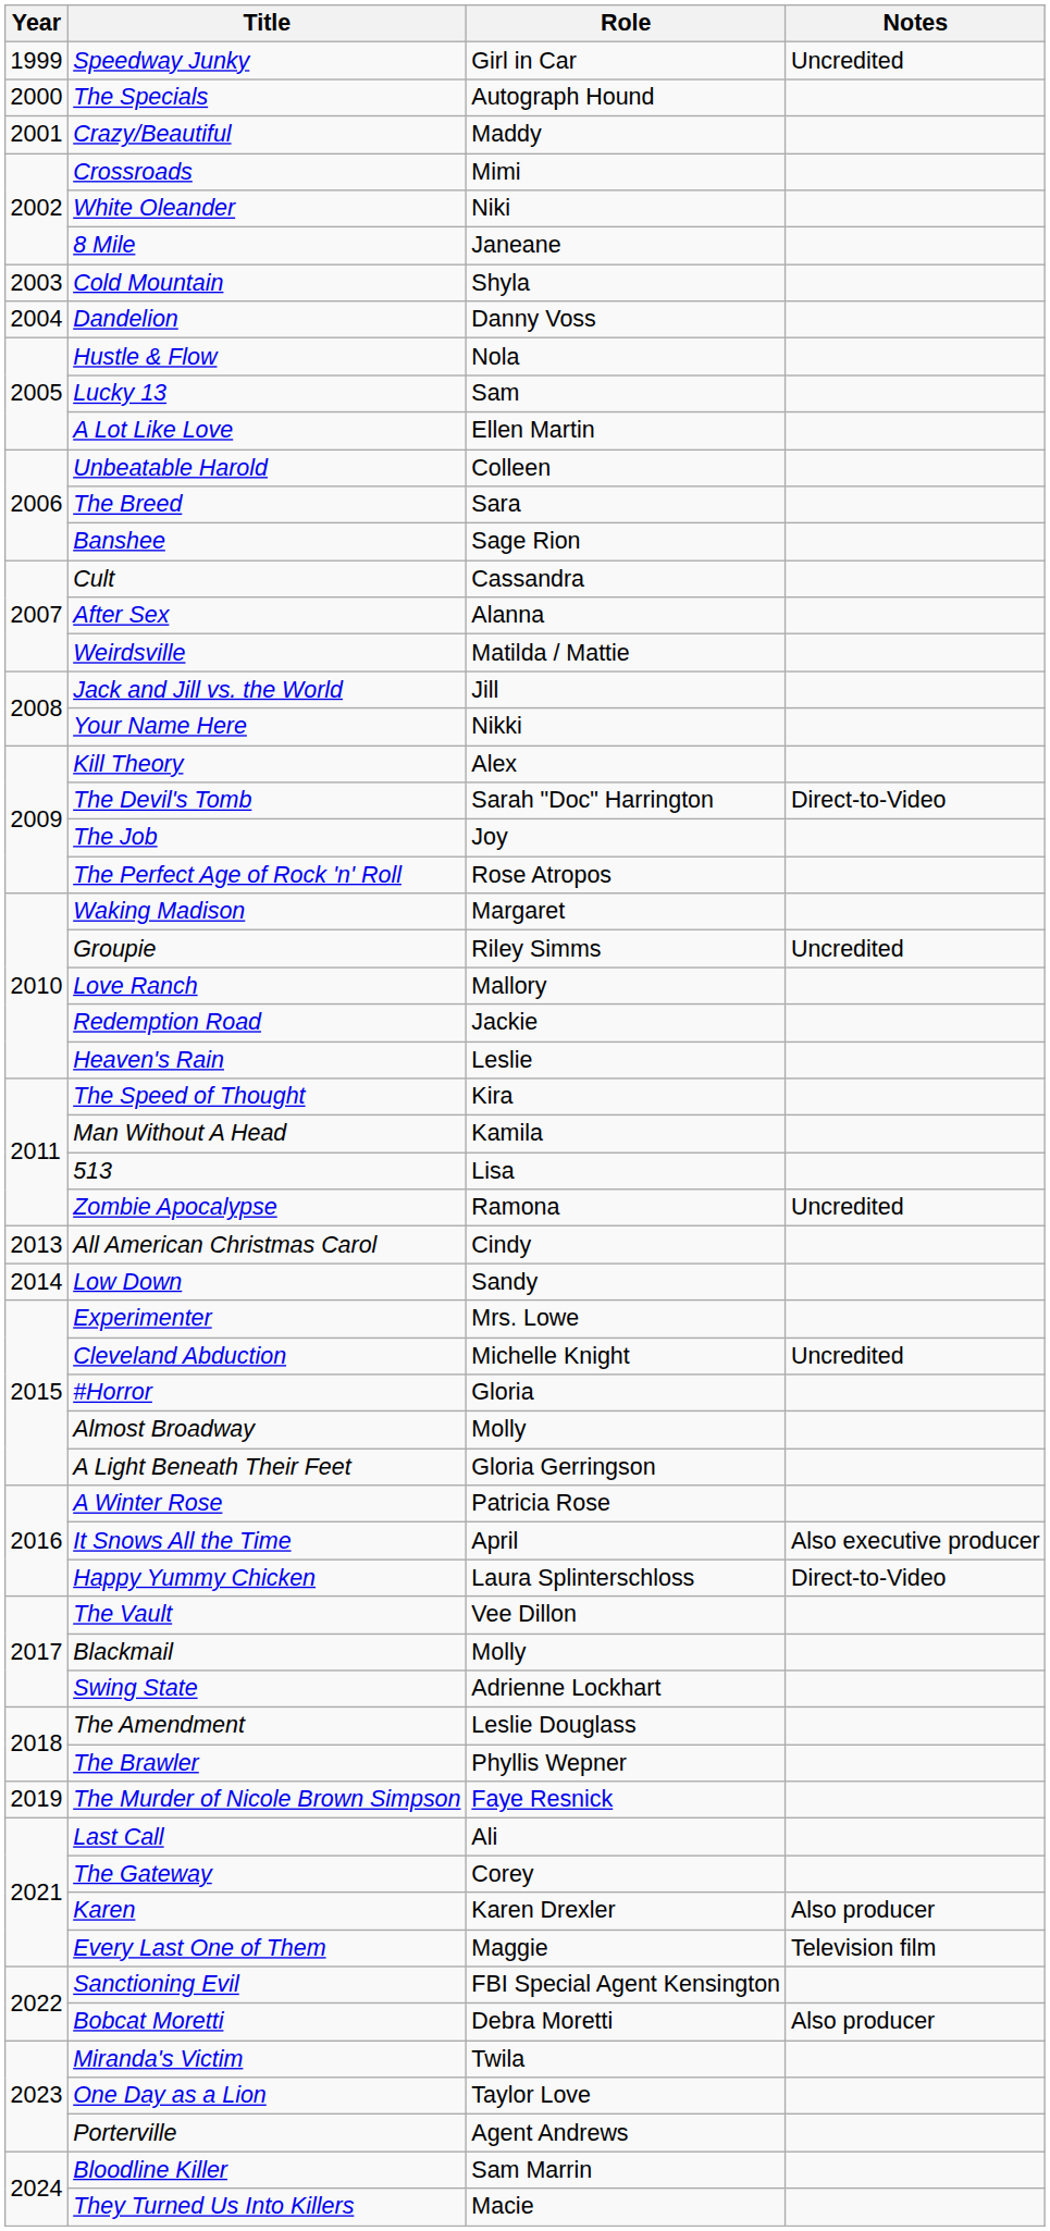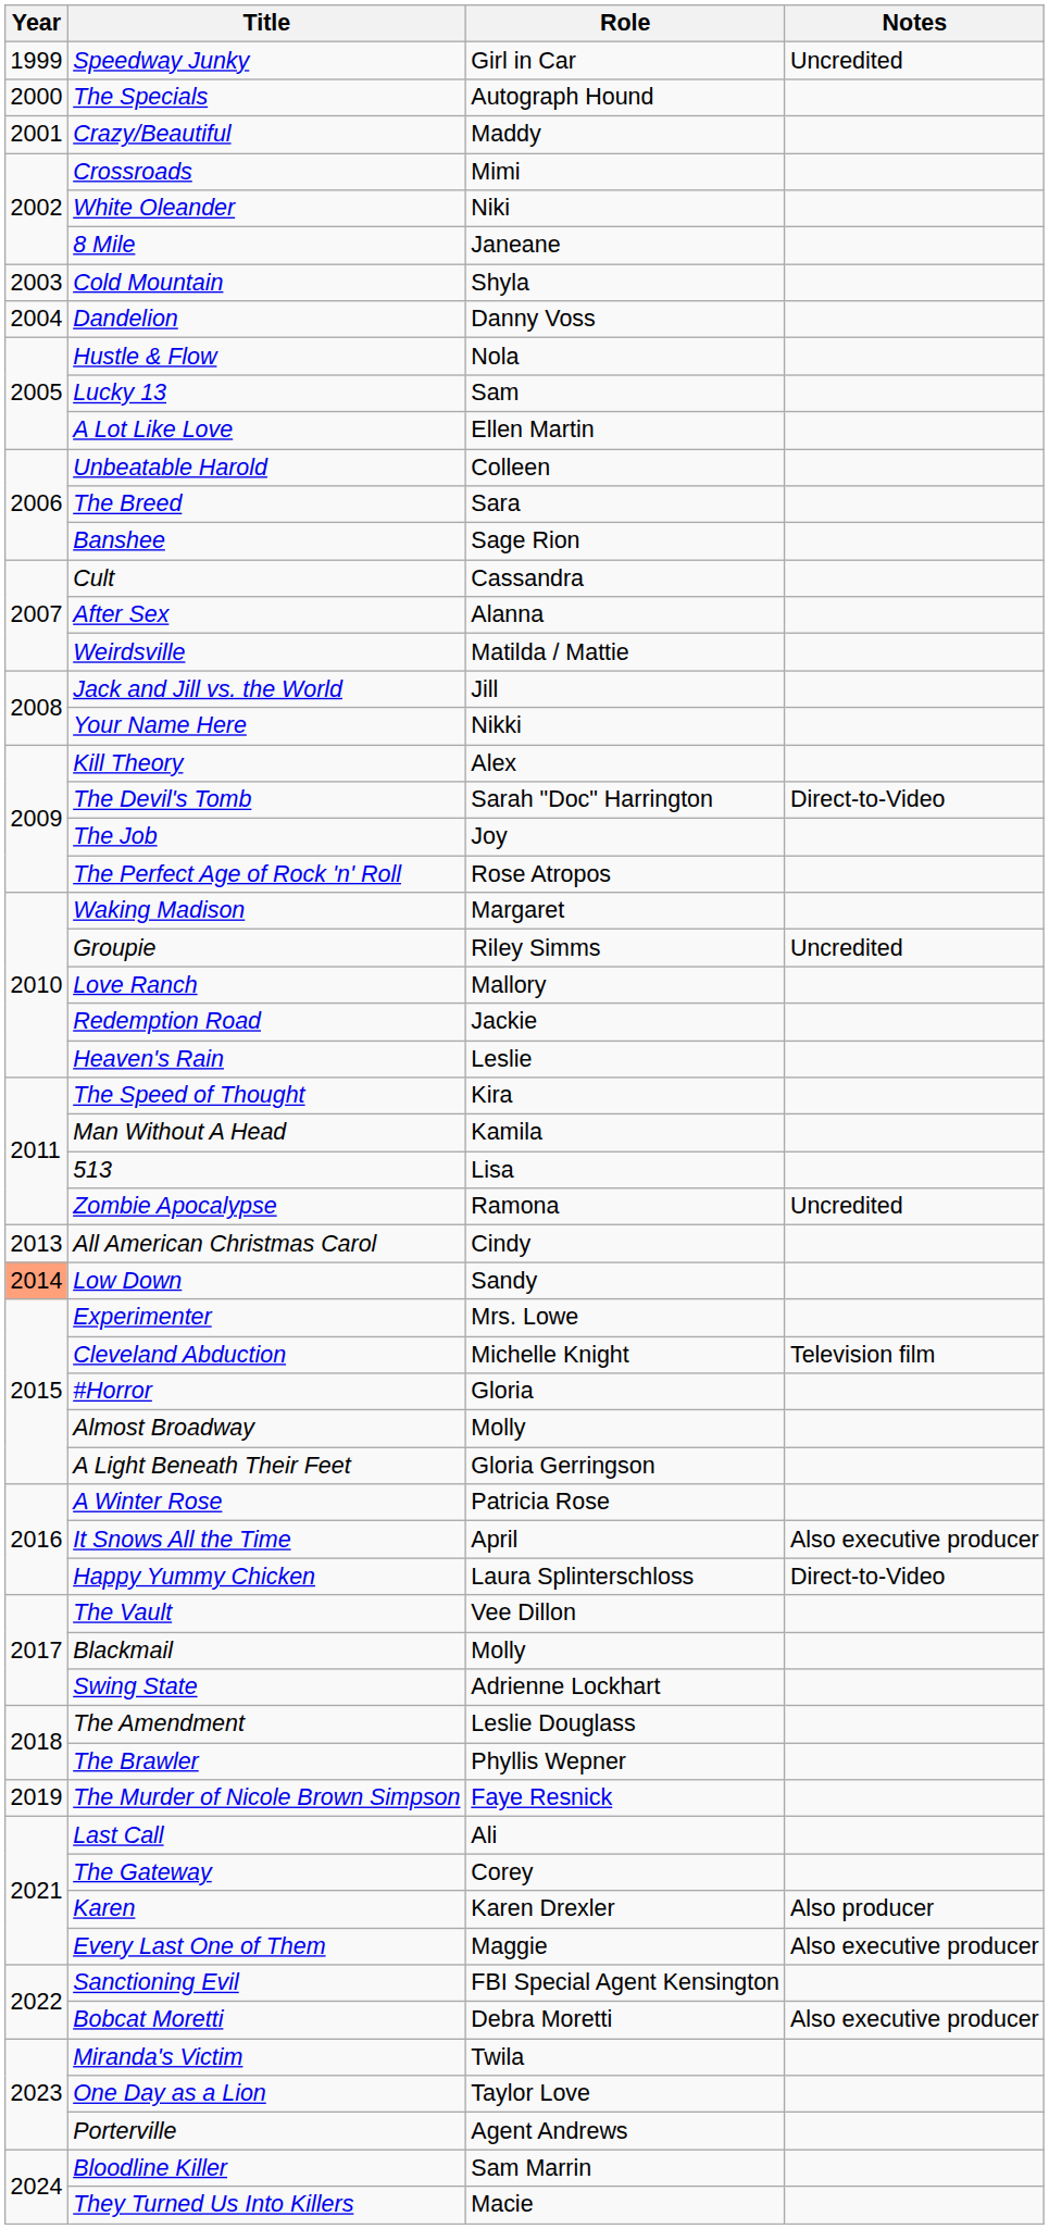 <table class="wikitable sortable">
 <tr>
 <th>Year</th>
 <th>Title</th>
 <th>Role</th>
 <th class="unsortable">Notes</th>
 </tr>
 <tr>
 <td>1999</td>
 <td><em><a href='#'>Speedway Junky</a></em></td>
 <td>Girl in Car</td>
 <td>Uncredited</td>
 </tr>
 <tr>
 <td>2000</td>
 <td><em><a href='#'>The Specials</a></em></td>
 <td>Autograph Hound</td>
 <td></td>
 </tr>
 <tr>
 <td>2001</td>
 <td><em><a href='#'>Crazy/Beautiful</a></em></td>
 <td>Maddy</td>
 <td></td>
 </tr>
 <tr>
 <td rowspan=3>2002</td>
 <td><em><a href='#'>Crossroads</a></em></td>
 <td>Mimi</td>
 <td></td>
 </tr>
 <tr>
 <td><em><a href='#'>White Oleander</a></em></td>
 <td>Niki</td>
 <td></td>
 </tr>
 <tr>
 <td><em><a href='#'>8 Mile</a></em></td>
 <td>Janeane</td>
 <td></td>
 </tr>
 <tr>
 <td>2003</td>
 <td><em><a href='#'>Cold Mountain</a></em></td>
 <td>Shyla</td>
 <td></td>
 </tr>
 <tr>
 <td>2004</td>
 <td><em><a href='#'>Dandelion</a></em></td>
 <td>Danny Voss</td>
 <td></td>
 </tr>
 <tr>
 <td rowspan=3>2005</td>
 <td><em><a href='#'>Hustle & Flow</a></em></td>
 <td>Nola</td>
 <td></td>
 </tr>
 <tr>
 <td><em><a href='#'>Lucky 13</a></em></td>
 <td>Sam</td>
 <td></td>
 </tr>
 <tr>
 <td><em><a href='#'>A Lot Like Love</a></em></td>
 <td>Ellen Martin</td>
 <td></td>
 </tr>
 <tr>
 <td rowspan=3>2006</td>
 <td><em><a href='#'>Unbeatable Harold</a></em></td>
 <td>Colleen</td>
 <td></td>
 </tr>
 <tr>
 <td><em><a href='#'>The Breed</a></em></td>
 <td>Sara</td>
 <td></td>
 </tr>
 <tr>
 <td><em><a href='#'>Banshee</a></em></td>
 <td>Sage Rion</td>
 <td></td>
 </tr>
 <tr>
 <td rowspan=3>2007</td>
 <td><em>Cult</em></td>
 <td>Cassandra</td>
 <td></td>
 </tr>
 <tr>
 <td><em><a href='#'>After Sex</a></em></td>
 <td>Alanna</td>
 <td></td>
 </tr>
 <tr>
 <td><em><a href='#'>Weirdsville</a></em></td>
 <td>Matilda / Mattie</td>
 <td></td>
 </tr>
 <tr>
 <td rowspan=2>2008</td>
 <td><em><a href='#'>Jack and Jill vs. the World</a></em></td>
 <td>Jill</td>
 <td></td>
 </tr>
 <tr>
 <td><em><a href='#'>Your Name Here</a></em></td>
 <td>Nikki</td>
 <td></td>
 </tr>
 <tr>
 <td rowspan=4>2009</td>
 <td><em><a href='#'>Kill Theory</a></em></td>
 <td>Alex</td>
 <td></td>
 </tr>
 <tr>
 <td><em><a href='#'>The Devil's Tomb</a></em></td>
 <td>Sarah "Doc" Harrington</td>
 <td>Direct-to-Video</td>
 </tr>
 <tr>
 <td><em><a href='#'>The Job</a></em></td>
 <td>Joy</td>
 <td></td>
 </tr>
 <tr>
 <td><em><a href='#'>The Perfect Age of Rock 'n' Roll</a></em></td>
 <td>Rose Atropos</td>
 <td></td>
 </tr>
 <tr>
 <td rowspan=5>2010</td>
 <td><em><a href='#'>Waking Madison</a></em></td>
 <td>Margaret</td>
 <td></td>
 </tr>
 <tr>
 <td><em>Groupie</em></td>
 <td>Riley Simms</td>
 <td>Uncredited</td>
 </tr>
 <tr>
 <td><em><a href='#'>Love Ranch</a></em></td>
 <td>Mallory</td>
 <td></td>
 </tr>
 <tr>
 <td><em><a href='#'>Redemption Road</a></em></td>
 <td>Jackie</td>
 <td></td>
 </tr>
 <tr>
 <td><em><a href='#'>Heaven's Rain</a></em></td>
 <td>Leslie</td>
 <td></td>
 </tr>
 <tr>
 <td rowspan=4>2011</td>
 <td><em><a href='#'>The Speed of Thought</a></em></td>
 <td>Kira</td>
 <td></td>
 </tr>
 <tr>
 <td><em>Man Without A Head</em></td>
 <td>Kamila</td>
 <td></td>
 </tr>
 <tr>
 <td><em>513</em></td>
 <td>Lisa</td>
 <td></td>
 </tr>
 <tr>
 <td><em><a href='#'>Zombie Apocalypse</a></em></td>
 <td>Ramona</td>
 <td>Uncredited</td>
 </tr>
 <tr>
 <td>2013</td>
 <td><em>All American Christmas Carol</em></td>
 <td>Cindy</td>
 <td></td>
 </tr>
 <tr>
-<td>2014</td>
+<td style="background: lightsalmon;">2014</td>
 <td><em><a href='#'>Low Down</a></em></td>
 <td>Sandy</td>
 <td></td>
 </tr>
 <tr>
 <td rowspan="5">2015</td>
 <td><em><a href='#'>Experimenter</a></em></td>
 <td>Mrs. Lowe</td>
 <td></td>
 </tr>
 <tr>
 <td><em><a href='#'>Cleveland Abduction</a></em></td>
 <td>Michelle Knight</td>
-<td>Uncredited</td>
+<td>Television film</td>
 </tr>
 <tr>
 <td><em><a href='#'>#Horror</a></em></td>
 <td>Gloria</td>
 <td></td>
 </tr>
 <tr>
 <td><em>Almost Broadway </em></td>
 <td>Molly</td>
 <td></td>
 </tr>
 <tr>
 <td><em>A Light Beneath Their Feet</em></td>
 <td>Gloria Gerringson</td>
 <td></td>
 </tr>
 <tr>
 <td rowspan="3">2016</td>
 <td><em><a href='#'>A Winter Rose</a></em></td>
 <td>Patricia Rose</td>
 <td></td>
 </tr>
 <tr>
 <td><em><a href='#'>It Snows All the Time</a></em></td>
 <td>April</td>
 <td>Also executive producer</td>
 </tr>
 <tr>
 <td><em><a href='#'>Happy Yummy Chicken</a></em></td>
 <td>Laura Splinterschloss</td>
 <td>Direct-to-Video</td>
 </tr>
 <tr>
 <td rowspan="3">2017</td>
 <td><em><a href='#'>The Vault</a></em></td>
 <td>Vee Dillon</td>
 <td></td>
 </tr>
 <tr>
 <td><em>Blackmail</em></td>
 <td>Molly</td>
 <td></td>
 </tr>
 <tr>
 <td><em><a href='#'>Swing State</a></em></td>
 <td>Adrienne Lockhart</td>
 <td></td>
 </tr>
 <tr>
 <td rowspan="2">2018</td>
 <td><em>The Amendment</em></td>
 <td>Leslie Douglass</td>
 <td></td>
 </tr>
 <tr>
 <td><em><a href='#'>The Brawler</a></em></td>
 <td>Phyllis Wepner</td>
 <td></td>
 </tr>
 <tr>
 <td>2019</td>
 <td><em><a href='#'>The Murder of Nicole Brown Simpson</a></em></td>
 <td><a href='#'>Faye Resnick</a></td>
 <td></td>
 </tr>
 <tr>
 <td rowspan="4">2021</td>
 <td><em><a href='#'>Last Call</a></em></td>
 <td>Ali</td>
 <td></td>
 </tr>
 <tr>
 <td><em><a href='#'>The Gateway</a></em></td>
 <td>Corey</td>
 <td></td>
 </tr>
 <tr>
 <td><em><a href='#'>Karen</a></em></td>
 <td>Karen Drexler</td>
 <td>Also producer</td>
 </tr>
 <tr>
 <td><em><a href='#'>Every Last One of Them</a></em></td>
 <td>Maggie</td>
-<td>Television film</td>
+<td>Also executive producer</td>
 </tr>
 <tr>
 <td rowspan="2">2022</td>
 <td><em><a href='#'>Sanctioning Evil</a></em></td>
 <td>FBI Special Agent Kensington</td>
 <td></td>
 </tr>
 <tr>
 <td><em><a href='#'>Bobcat Moretti</a></em></td>
 <td>Debra Moretti</td>
-<td>Also producer</td>
+<td>Also executive producer</td>
 </tr>
 <tr>
 <td rowspan="3">2023</td>
 <td><em><a href='#'>Miranda's Victim</a></em></td>
 <td>Twila</td>
 <td></td>
 </tr>
 <tr>
 <td><em><a href='#'>One Day as a Lion</a></em></td>
 <td>Taylor Love</td>
 <td></td>
 </tr>
 <tr>
 <td><em>Porterville</em></td>
 <td>Agent Andrews</td>
 <td></td>
 </tr>
 <tr>
 <td rowspan="2">2024</td>
 <td><em><a href='#'>Bloodline Killer</a></em></td>
 <td>Sam Marrin</td>
 <td></td>
 </tr>
 <tr>
 <td><em><a href='#'>They Turned Us Into Killers</a></em></td>
 <td>Macie</td>
 <td></td>
 </tr>
 </table>
